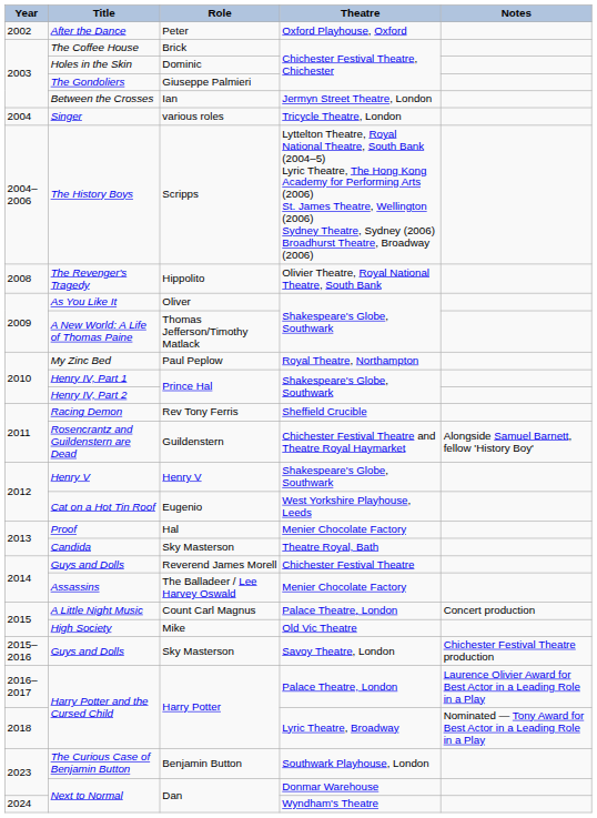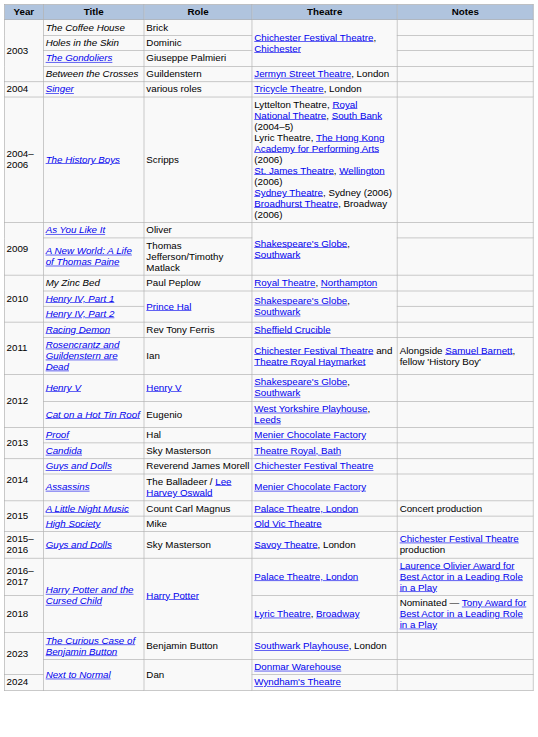 <table class="wikitable">
 <tr>
 <th style="background:#B0C4DE;">Year</th>
 <th style="background:#B0C4DE;">Title</th>
 <th style="background:#B0C4DE;">Role</th>
 <th style="background:#B0C4DE;">Theatre</th>
 <th style="background:#B0C4DE;">Notes</th>
-</tr>
-<tr>
-<td rowspan="1">2002</td>
-<td><em><a href='#'>After the Dance</a></em></td>
-<td>Peter</td>
-<td><a href='#'>Oxford Playhouse</a>, <a href='#'>Oxford</a></td>
-<td></td>
 </tr>
 <tr>
 <td rowspan="4">2003</td>
 <td><em>The Coffee House</em></td>
 <td>Brick</td>
 <td rowspan="3"><a href='#'>Chichester Festival Theatre</a>, <a href='#'>Chichester</a></td>
 <td></td>
 </tr>
 <tr>
 <td><em>Holes in the Skin</em></td>
 <td>Dominic</td>
 <td></td>
 </tr>
 <tr>
 <td><em><a href='#'>The Gondoliers</a></em></td>
 <td>Giuseppe Palmieri</td>
 <td></td>
 </tr>
 <tr>
 <td><em>Between the Crosses</em></td>
-<td>Ian</td>
+<td>Guildenstern</td>
 <td><a href='#'>Jermyn Street Theatre</a>, London</td>
 <td></td>
 </tr>
 <tr>
 <td rowspan="1">2004</td>
 <td><em><a href='#'>Singer</a></em></td>
 <td>various roles</td>
 <td><a href='#'>Tricycle Theatre</a>, London</td>
 <td></td>
 </tr>
 <tr>
 <td rowspan="1">2004–2006</td>
 <td><em><a href='#'>The History Boys</a></em></td>
 <td>Scripps</td>
 <td>Lyttelton Theatre, <a href='#'>Royal National Theatre</a>, <a href='#'>South Bank</a> (2004–5)<br>Lyric Theatre, <a href='#'>The Hong Kong Academy for Performing Arts</a> (2006)<br><a href='#'>St. James Theatre</a>, <a href='#'>Wellington</a> (2006)<br><a href='#'>Sydney Theatre</a>, Sydney (2006)<br><a href='#'>Broadhurst Theatre</a>, Broadway (2006)</td>
-<td></td>
-</tr>
-<tr>
-<td rowspan="1">2008</td>
-<td><em><a href='#'>The Revenger's Tragedy</a></em></td>
-<td>Hippolito</td>
-<td>Olivier Theatre, <a href='#'>Royal National Theatre</a>, <a href='#'>South Bank</a></td>
 <td></td>
 </tr>
 <tr>
 <td rowspan="2">2009</td>
 <td><em><a href='#'>As You Like It</a></em></td>
 <td>Oliver</td>
 <td rowspan="2"><a href='#'>Shakespeare's Globe</a>, <a href='#'>Southwark</a></td>
 <td></td>
 </tr>
 <tr>
 <td><em><a href='#'>A New World: A Life of Thomas Paine</a></em></td>
 <td>Thomas Jefferson/Timothy Matlack</td>
 <td></td>
 </tr>
 <tr>
 <td rowspan="3">2010</td>
 <td><em>My Zinc Bed</em></td>
 <td>Paul Peplow</td>
 <td><a href='#'>Royal Theatre</a>, <a href='#'>Northampton</a></td>
 <td></td>
 </tr>
 <tr>
 <td><em><a href='#'>Henry IV, Part 1</a></em></td>
 <td rowspan="2"><a href='#'>Prince Hal</a></td>
 <td rowspan="2"><a href='#'>Shakespeare's Globe</a>, <a href='#'>Southwark</a></td>
 <td></td>
 </tr>
 <tr>
 <td><em><a href='#'>Henry IV, Part 2</a></em></td>
 <td></td>
 </tr>
 <tr>
 <td rowspan="2">2011</td>
 <td><em><a href='#'>Racing Demon</a></em></td>
 <td>Rev Tony Ferris</td>
 <td><a href='#'>Sheffield Crucible</a></td>
 <td></td>
 </tr>
 <tr>
 <td><em><a href='#'>Rosencrantz and Guildenstern are Dead</a></em></td>
-<td>Guildenstern</td>
+<td>Ian</td>
 <td><a href='#'>Chichester Festival Theatre</a> and <a href='#'>Theatre Royal Haymarket</a></td>
 <td>Alongside <a href='#'>Samuel Barnett</a>, fellow 'History Boy'</td>
 </tr>
 <tr>
 <td rowspan="2">2012</td>
 <td><em><a href='#'>Henry V</a></em></td>
 <td><a href='#'>Henry V</a></td>
 <td><a href='#'>Shakespeare's Globe</a>, <a href='#'>Southwark</a></td>
 <td></td>
 </tr>
 <tr>
 <td><em><a href='#'>Cat on a Hot Tin Roof</a></em></td>
 <td>Eugenio</td>
 <td><a href='#'>West Yorkshire Playhouse</a>, <a href='#'>Leeds</a></td>
 <td></td>
 </tr>
 <tr>
 <td rowspan="2">2013</td>
 <td><a href='#'><em>Proof</em></a></td>
 <td>Hal</td>
 <td><a href='#'>Menier Chocolate Factory</a></td>
 <td></td>
 </tr>
 <tr>
 <td><a href='#'><em>Candida</em></a></td>
 <td>Sky Masterson</td>
 <td><a href='#'>Theatre Royal, Bath</a></td>
 <td></td>
 </tr>
 <tr>
 <td rowspan="2">2014</td>
 <td><em><a href='#'>Guys and Dolls</a></em></td>
 <td>Reverend James Morell</td>
 <td><a href='#'>Chichester Festival Theatre</a></td>
 <td></td>
 </tr>
 <tr>
 <td><em><a href='#'>Assassins</a></em></td>
 <td>The Balladeer / <a href='#'>Lee Harvey Oswald</a></td>
 <td><a href='#'>Menier Chocolate Factory</a></td>
 <td></td>
 </tr>
 <tr>
 <td rowspan="2">2015</td>
 <td><em><a href='#'>A Little Night Music</a></em></td>
 <td>Count Carl Magnus</td>
 <td><a href='#'>Palace Theatre, London</a></td>
 <td>Concert production</td>
 </tr>
 <tr>
 <td><em><a href='#'>High Society</a></em></td>
 <td>Mike</td>
 <td><a href='#'>Old Vic Theatre</a></td>
 <td></td>
 </tr>
 <tr>
 <td rowspan="1">2015–2016</td>
 <td><em><a href='#'>Guys and Dolls</a></em></td>
 <td>Sky Masterson</td>
 <td><a href='#'>Savoy Theatre</a>, London</td>
 <td><a href='#'>Chichester Festival Theatre</a> production</td>
 </tr>
 <tr>
 <td rowspan="1">2016–2017</td>
 <td rowspan="2"><em><a href='#'>Harry Potter and the Cursed Child</a></em></td>
 <td rowspan="2"><a href='#'>Harry Potter</a></td>
 <td><a href='#'>Palace Theatre, London</a></td>
 <td><a href='#'>Laurence Olivier Award for Best Actor in a Leading Role in a Play</a></td>
 </tr>
 <tr>
 <td>2018</td>
 <td><a href='#'>Lyric Theatre</a>, <a href='#'>Broadway</a></td>
 <td>Nominated — <a href='#'>Tony Award for Best Actor in a Leading Role in a Play</a></td>
 </tr>
 <tr>
 <td rowspan="2">2023</td>
 <td><em><a href='#'>The Curious Case of Benjamin Button</a></em></td>
 <td>Benjamin Button</td>
 <td><a href='#'>Southwark Playhouse</a>, London</td>
 <td></td>
 </tr>
 <tr>
 <td rowspan=2><em><a href='#'>Next to Normal</a></em></td>
 <td rowspan=2>Dan</td>
 <td><a href='#'>Donmar Warehouse</a></td>
 <td></td>
 </tr>
 <tr>
 <td>2024</td>
 <td><a href='#'>Wyndham's Theatre</a></td>
 <td></td>
 </tr>
 </table>
